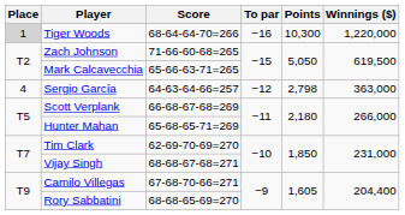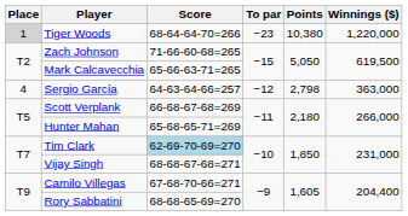 <table class="wikitable">
 <tr>
 <th>Place</th>
 <th>Player</th>
 <th>Score</th>
 <th>To par</th>
 <th>Points</th>
 <th>Winnings ($)</th>
 </tr>
 <tr>
 <td align="center" style="background: lightgrey;">1</td>
 <td> <a href='#'>Tiger Woods</a></td>
 <td>68-64-64-70=266</td>
-<td align="center">−16</td>
-<td align=center>10,300</td>
+<td align="center">−23</td>
+<td align=center>10,380</td>
 <td align=right>1,220,000</td>
 </tr>
 <tr>
 <td align="center" rowspan=2>T2</td>
 <td> <a href='#'>Zach Johnson</a></td>
 <td>71-66-60-68=265</td>
 <td align="center" rowspan=2>−15</td>
 <td align=center rowspan=2>5,050</td>
 <td align=right rowspan=2>619,500</td>
 </tr>
 <tr>
 <td> <a href='#'>Mark Calcavecchia</a></td>
 <td>65-66-63-71=265</td>
 </tr>
 <tr>
 <td align="center">4</td>
 <td> <a href='#'>Sergio García</a></td>
 <td>64-63-64-66=257</td>
 <td align="center">−12</td>
 <td align=center>2,798</td>
 <td align=right>363,000</td>
 </tr>
 <tr>
 <td align="center" rowspan=2>T5</td>
 <td> <a href='#'>Scott Verplank</a></td>
 <td>66-68-67-68=269</td>
 <td align="center" rowspan=2>−11</td>
 <td align=center rowspan=2>2,180</td>
 <td align=right rowspan=2>266,000</td>
 </tr>
 <tr>
 <td> <a href='#'>Hunter Mahan</a></td>
 <td>65-68-65-71=269</td>
 </tr>
 <tr>
 <td align="center" rowspan=2>T7</td>
 <td> <a href='#'>Tim Clark</a></td>
-<td>62-69-70-69=270</td>
+<td style="background: lightblue;">62-69-70-69=270</td>
 <td align="center" rowspan=2>−10</td>
 <td align=center rowspan=2>1,850</td>
 <td align=right rowspan=2>231,000</td>
 </tr>
 <tr>
 <td> <a href='#'>Vijay Singh</a></td>
 <td>68-68-67-68=271</td>
 </tr>
 <tr>
 <td align="center" rowspan=2>T9</td>
 <td> <a href='#'>Camilo Villegas</a></td>
 <td>67-68-70-66=271</td>
 <td align="center" rowspan=2>−9</td>
 <td align=center rowspan=2>1,605</td>
 <td align=right rowspan=2>204,400</td>
 </tr>
 <tr>
 <td> <a href='#'>Rory Sabbatini</a></td>
 <td>68-68-65-69=270</td>
 </tr>
 </table>
